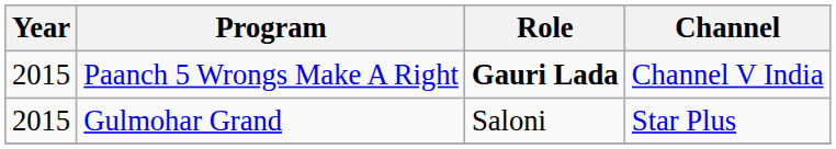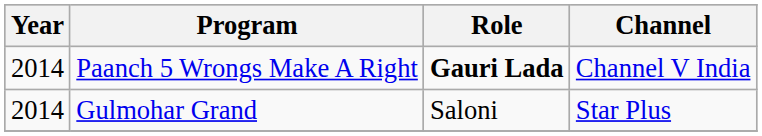 <table class="wikitable sortable">
 <tr>
 <th>Year</th>
 <th>Program</th>
 <th>Role</th>
 <th>Channel</th>
 </tr>
 <tr>
-<td>2015</td>
+<td>2014</td>
 <td><a href='#'>Paanch 5 Wrongs Make A Right</a></td>
 <td><strong>Gauri Lada</strong></td>
 <td><a href='#'>Channel V India</a></td>
 </tr>
 <tr>
-<td>2015</td>
+<td>2014</td>
 <td><a href='#'>Gulmohar Grand</a></td>
 <td>Saloni</td>
 <td><a href='#'>Star Plus</a></td>
 </tr>
 <tr>
 </tr>
 </table>
